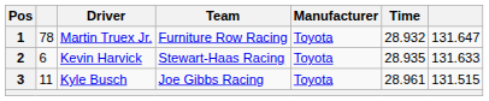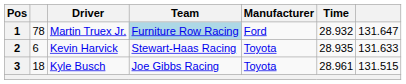 <table class="wikitable" style="font-size:95%">
 <tr>
 <th>Pos</th>
 <th></th>
 <th>Driver</th>
 <th>Team</th>
 <th>Manufacturer</th>
 <th>Time</th>
 <th></th>
 </tr>
 <tr>
 <th>1</th>
 <td>78</td>
 <td><a href='#'>Martin Truex Jr.</a></td>
-<td><a href='#'>Furniture Row Racing</a></td>
-<td><a href='#'>Toyota</a></td>
+<td style="background: lightblue;"><a href='#'>Furniture Row Racing</a></td>
+<td><a href='#'>Ford</a></td>
 <td>28.932</td>
 <td>131.647</td>
 </tr>
 <tr>
 <th>2</th>
 <td>6</td>
 <td><a href='#'>Kevin Harvick</a></td>
 <td><a href='#'>Stewart-Haas Racing</a></td>
 <td><a href='#'>Toyota</a></td>
 <td>28.935</td>
 <td>131.633</td>
 </tr>
 <tr>
 <th>3</th>
-<td>11</td>
+<td>18</td>
 <td><a href='#'>Kyle Busch</a></td>
 <td><a href='#'>Joe Gibbs Racing</a></td>
 <td><a href='#'>Toyota</a></td>
 <td>28.961</td>
 <td>131.515</td>
 </tr>
 <tr>
 <th colspan="7"></th>
 </tr>
 </table>
